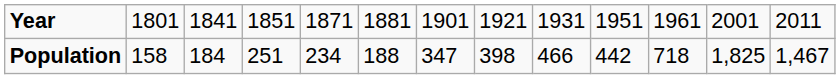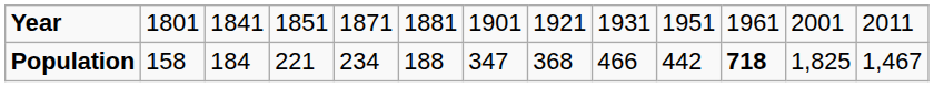 <table class="wikitable">
 <tr>
 <td><strong>Year</strong></td>
 <td>1801</td>
 <td>1841</td>
 <td>1851</td>
 <td>1871</td>
 <td>1881</td>
 <td>1901</td>
 <td>1921</td>
 <td>1931</td>
 <td>1951</td>
 <td>1961</td>
 <td>2001</td>
 <td>2011</td>
 </tr>
 <tr>
 <td><strong>Population</strong></td>
 <td>158</td>
 <td>184</td>
-<td>251</td>
+<td>221</td>
 <td>234</td>
 <td>188</td>
 <td>347</td>
-<td>398</td>
+<td>368</td>
 <td>466</td>
 <td>442</td>
-<td>718</td>
+<td><strong>718</strong></td>
 <td>1,825</td>
 <td>1,467</td>
 </tr>
 </table>
